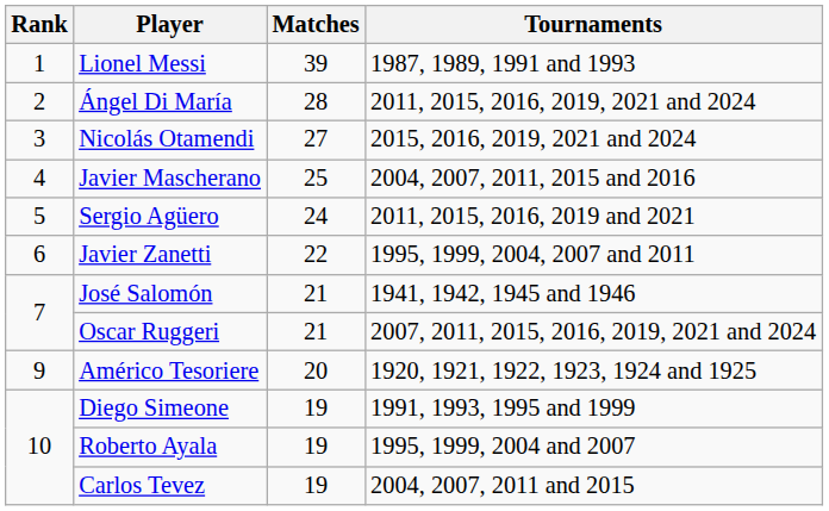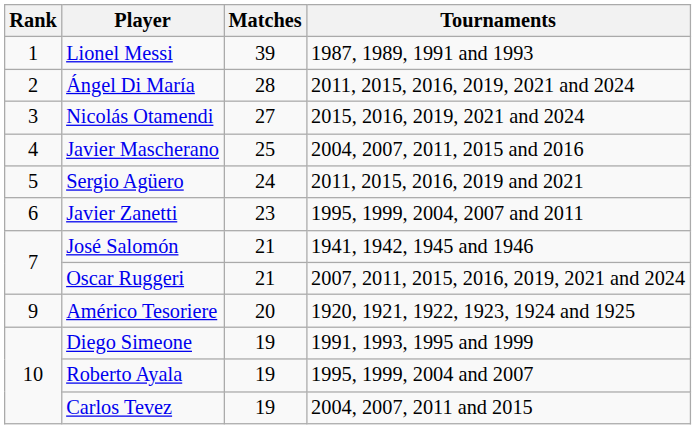 <table class="wikitable" style="text-align: left;">
 <tr>
 <th>Rank</th>
 <th>Player</th>
 <th>Matches</th>
 <th>Tournaments</th>
 </tr>
 <tr>
 <td align=center>1</td>
 <td><a href='#'>Lionel Messi</a></td>
 <td align=center>39</td>
 <td>1987, 1989, 1991 and 1993</td>
 </tr>
 <tr>
 <td align=center>2</td>
 <td><a href='#'>Ángel Di María</a></td>
 <td align=center>28</td>
 <td>2011, 2015, 2016, 2019, 2021 and 2024</td>
 </tr>
 <tr>
 <td align=center>3</td>
 <td><a href='#'>Nicolás Otamendi</a></td>
 <td align=center>27</td>
 <td>2015, 2016, 2019, 2021 and 2024</td>
 </tr>
 <tr>
 <td align=center>4</td>
 <td><a href='#'>Javier Mascherano</a></td>
 <td align=center>25</td>
 <td>2004, 2007, 2011, 2015 and 2016</td>
 </tr>
 <tr>
 <td align=center>5</td>
 <td><a href='#'>Sergio Agüero</a></td>
 <td align=center>24</td>
 <td>2011, 2015, 2016, 2019 and 2021</td>
 </tr>
 <tr>
 <td align=center>6</td>
 <td><a href='#'>Javier Zanetti</a></td>
-<td align=center>22</td>
+<td align=center>23</td>
 <td>1995, 1999, 2004, 2007 and 2011</td>
 </tr>
 <tr>
 <td rowspan=2 align=center>7</td>
 <td><a href='#'>José Salomón</a></td>
 <td align=center>21</td>
 <td>1941, 1942, 1945 and 1946</td>
 </tr>
 <tr>
 <td><a href='#'>Oscar Ruggeri</a></td>
 <td align=center>21</td>
 <td>2007, 2011, 2015, 2016, 2019, 2021 and 2024</td>
 </tr>
 <tr>
 <td align=center>9</td>
 <td><a href='#'>Américo Tesoriere</a></td>
 <td align=center>20</td>
 <td>1920, 1921, 1922, 1923, 1924 and 1925</td>
 </tr>
 <tr>
 <td rowspan=3 align=center>10</td>
 <td><a href='#'>Diego Simeone</a></td>
 <td align=center>19</td>
 <td>1991, 1993, 1995 and 1999</td>
 </tr>
 <tr>
 <td><a href='#'>Roberto Ayala</a></td>
 <td align=center>19</td>
 <td>1995, 1999, 2004 and 2007</td>
 </tr>
 <tr>
 <td><a href='#'>Carlos Tevez</a></td>
 <td align=center>19</td>
 <td>2004, 2007, 2011 and 2015</td>
 </tr>
 </table>
